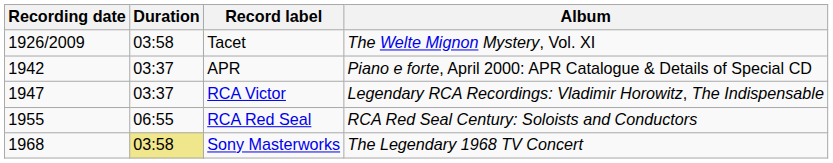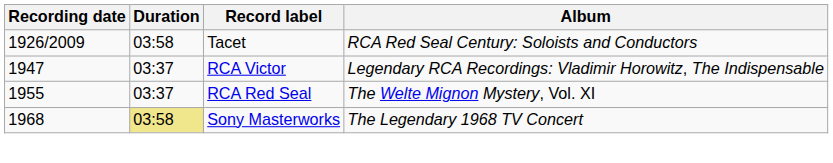 <table class="wikitable">
 <tr>
 <th>Recording date</th>
 <th>Duration</th>
 <th>Record label</th>
 <th>Album</th>
 </tr>
 <tr>
 <td>1926/2009</td>
 <td>03:58</td>
 <td>Tacet</td>
-<td><em>The <a href='#'>Welte Mignon</a> Mystery</em>, Vol. XI</td>
-</tr>
-<tr>
-<td>1942</td>
-<td>03:37</td>
-<td>APR</td>
-<td><em>Piano e forte</em>, April 2000: APR Catalogue & Details of Special CD</td>
+<td><em>RCA Red Seal Century: Soloists and Conductors</em></td>
 </tr>
 <tr>
 <td>1947</td>
 <td>03:37</td>
 <td><a href='#'>RCA Victor</a></td>
 <td><em>Legendary RCA Recordings: Vladimir Horowitz</em>, <em>The Indispensable</em></td>
 </tr>
 <tr>
 <td>1955</td>
-<td>06:55</td>
+<td>03:37</td>
 <td><a href='#'>RCA Red Seal</a></td>
-<td><em>RCA Red Seal Century: Soloists and Conductors</em></td>
+<td><em>The <a href='#'>Welte Mignon</a> Mystery</em>, Vol. XI</td>
 </tr>
 <tr>
 <td>1968</td>
 <td style="background: khaki;">03:58</td>
 <td><a href='#'>Sony Masterworks</a></td>
 <td><em>The Legendary 1968 TV Concert</em></td>
 </tr>
 </table>
